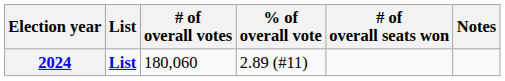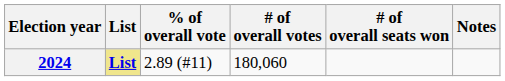 <table class=wikitable>
 <tr>
 <th>Election year</th>
 <th>List</th>
+<th>% of<br>overall vote</th>
 <th># of<br>overall votes</th>
-<th>% of<br>overall vote</th>
 <th># of<br>overall seats won</th>
 <th>Notes</th>
 </tr>
 <tr>
 <th><a href='#'>2024</a></th>
-<td><strong><a href='#'>List</a></strong></td>
+<td style="background: khaki;"><strong><a href='#'>List</a></strong></td>
+<td>2.89 (#11)</td>
 <td>180,060</td>
-<td>2.89 (#11)</td>
 <td></td>
 <td></td>
 </tr>
 </table>
